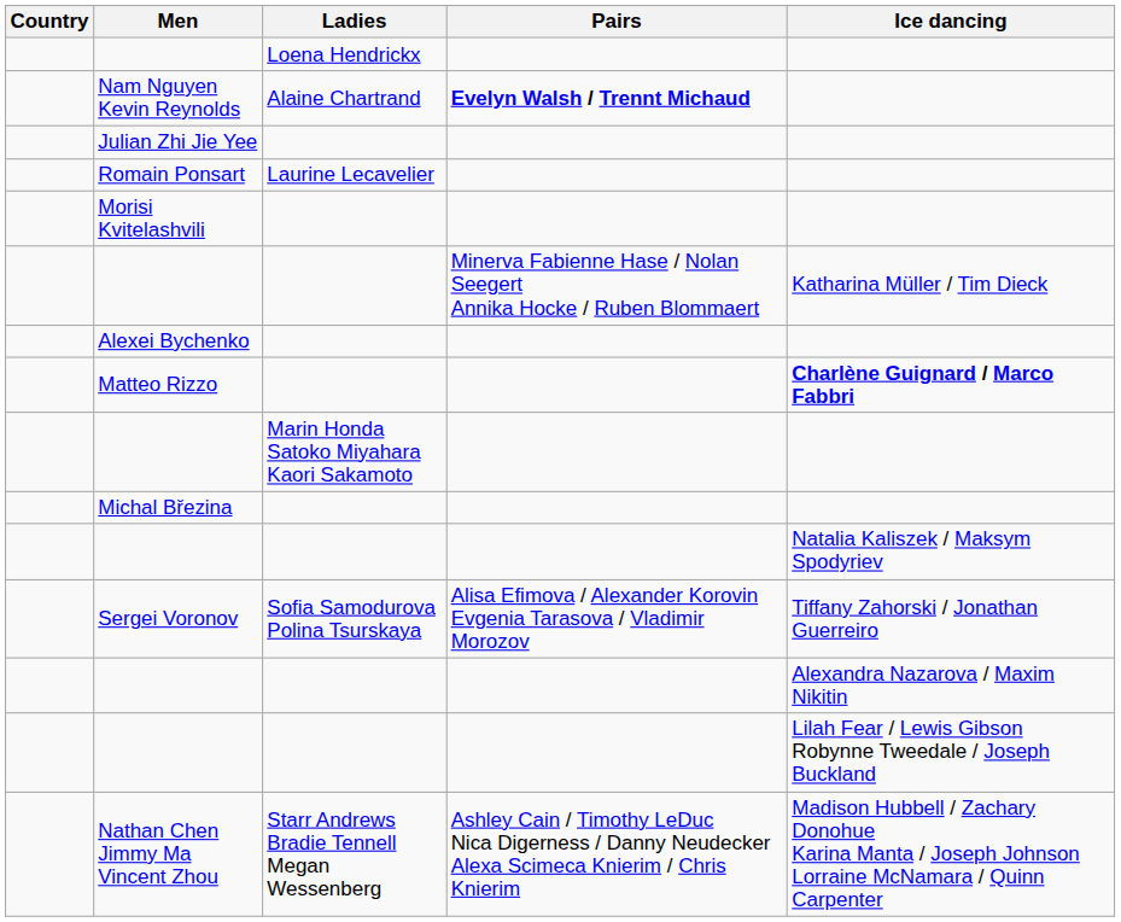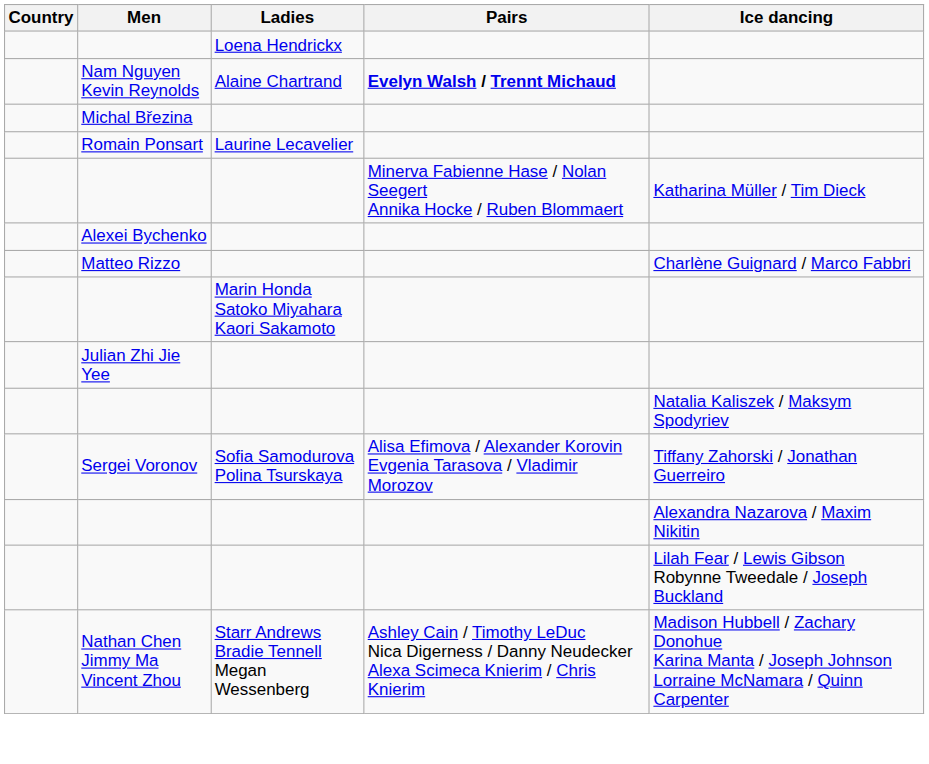 <table class="wikitable">
 <tr>
 <th>Country</th>
 <th>Men</th>
 <th>Ladies</th>
 <th>Pairs</th>
 <th>Ice dancing</th>
 </tr>
 <tr>
 <td></td>
 <td></td>
 <td><a href='#'>Loena Hendrickx</a></td>
 <td></td>
 <td></td>
 </tr>
 <tr>
 <td></td>
 <td><a href='#'>Nam Nguyen</a><br><a href='#'>Kevin Reynolds</a></td>
 <td><a href='#'>Alaine Chartrand</a></td>
 <td><strong><a href='#'>Evelyn Walsh</a> / <a href='#'>Trennt Michaud</a></strong></td>
 <td></td>
 </tr>
 <tr>
 <td></td>
-<td><a href='#'>Julian Zhi Jie Yee</a></td>
+<td><a href='#'>Michal Březina</a></td>
 <td></td>
 <td></td>
 <td></td>
 </tr>
 <tr>
 <td></td>
 <td><a href='#'>Romain Ponsart</a></td>
 <td><a href='#'>Laurine Lecavelier</a></td>
-<td></td>
-<td></td>
-</tr>
-<tr>
-<td></td>
-<td><a href='#'>Morisi Kvitelashvili</a></td>
-<td></td>
 <td></td>
 <td></td>
 </tr>
 <tr>
 <td></td>
 <td></td>
 <td></td>
 <td><a href='#'>Minerva Fabienne Hase</a> / <a href='#'>Nolan Seegert</a><br><a href='#'>Annika Hocke</a> / <a href='#'>Ruben Blommaert</a></td>
 <td><a href='#'>Katharina Müller</a> / <a href='#'>Tim Dieck</a></td>
 </tr>
 <tr>
 <td></td>
 <td><a href='#'>Alexei Bychenko</a></td>
 <td></td>
 <td></td>
 <td></td>
 </tr>
 <tr>
 <td></td>
 <td><a href='#'>Matteo Rizzo</a></td>
 <td></td>
 <td></td>
-<td><strong><a href='#'>Charlène Guignard</a> / <a href='#'>Marco Fabbri</a></strong></td>
+<td><a href='#'>Charlène Guignard</a> / <a href='#'>Marco Fabbri</a></td>
 </tr>
 <tr>
 <td></td>
 <td></td>
 <td><a href='#'>Marin Honda</a><br><a href='#'>Satoko Miyahara</a><br><a href='#'>Kaori Sakamoto</a></td>
 <td></td>
 <td></td>
 </tr>
 <tr>
 <td></td>
-<td><a href='#'>Michal Březina</a></td>
+<td><a href='#'>Julian Zhi Jie Yee</a></td>
 <td></td>
 <td></td>
 <td></td>
 </tr>
 <tr>
 <td></td>
 <td></td>
 <td></td>
 <td></td>
 <td><a href='#'>Natalia Kaliszek</a> / <a href='#'>Maksym Spodyriev</a></td>
 </tr>
 <tr>
 <td></td>
 <td><a href='#'>Sergei Voronov</a></td>
 <td><a href='#'>Sofia Samodurova</a> <br><a href='#'>Polina Tsurskaya</a></td>
 <td><a href='#'>Alisa Efimova</a> / <a href='#'>Alexander Korovin</a><br><a href='#'>Evgenia Tarasova</a> / <a href='#'>Vladimir Morozov</a></td>
 <td><a href='#'>Tiffany Zahorski</a> / <a href='#'>Jonathan Guerreiro</a></td>
 </tr>
 <tr>
 <td></td>
 <td></td>
 <td></td>
 <td></td>
 <td><a href='#'>Alexandra Nazarova</a> / <a href='#'>Maxim Nikitin</a></td>
 </tr>
 <tr>
 <td></td>
 <td></td>
 <td></td>
 <td></td>
 <td><a href='#'>Lilah Fear</a> / <a href='#'>Lewis Gibson</a><br>Robynne Tweedale / <a href='#'>Joseph Buckland</a></td>
 </tr>
 <tr>
 <td></td>
 <td><a href='#'>Nathan Chen</a><br><a href='#'>Jimmy Ma</a><br><a href='#'>Vincent Zhou</a></td>
 <td><a href='#'>Starr Andrews</a><br><a href='#'>Bradie Tennell</a><br>Megan Wessenberg</td>
 <td><a href='#'>Ashley Cain</a> / <a href='#'>Timothy LeDuc</a><br>Nica Digerness / Danny Neudecker <br><a href='#'>Alexa Scimeca Knierim</a> / <a href='#'>Chris Knierim</a></td>
 <td><a href='#'>Madison Hubbell</a> / <a href='#'>Zachary Donohue</a><br><a href='#'>Karina Manta</a> / <a href='#'>Joseph Johnson</a> <br><a href='#'>Lorraine McNamara</a> / <a href='#'>Quinn Carpenter</a></td>
 </tr>
 </table>
